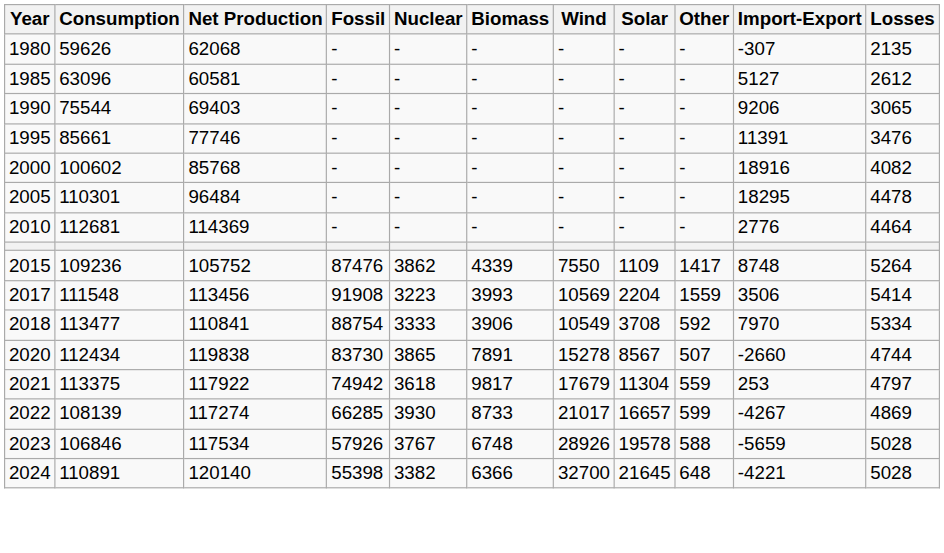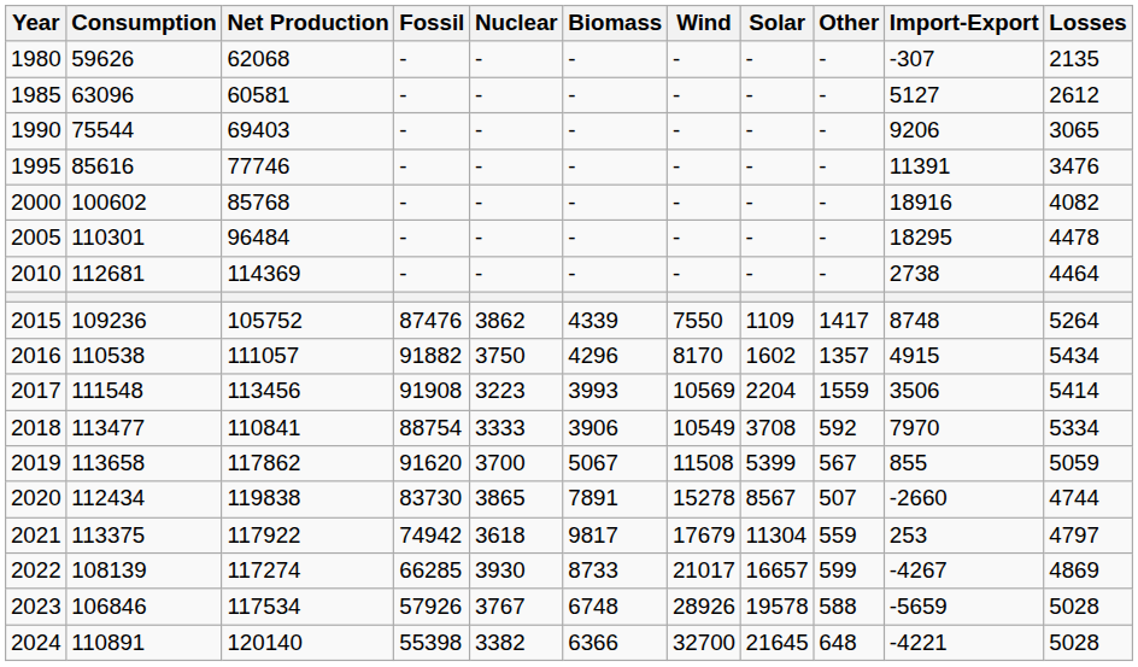 <table class="wikitable">
 <tr>
 <th>Year</th>
 <th>Consumption</th>
 <th>Net Production</th>
 <th>Fossil</th>
 <th>Nuclear</th>
 <th>Biomass</th>
 <th>Wind</th>
 <th>Solar</th>
 <th>Other</th>
 <th>Import-Export</th>
 <th>Losses</th>
 </tr>
 <tr>
 <td>1980</td>
 <td>59626</td>
 <td>62068</td>
 <td>-</td>
 <td>-</td>
 <td>-</td>
 <td>-</td>
 <td>-</td>
 <td>-</td>
 <td>-307</td>
 <td>2135</td>
 </tr>
 <tr>
 <td>1985</td>
 <td>63096</td>
 <td>60581</td>
 <td>-</td>
 <td>-</td>
 <td>-</td>
 <td>-</td>
 <td>-</td>
 <td>-</td>
 <td>5127</td>
 <td>2612</td>
 </tr>
 <tr>
 <td>1990</td>
 <td>75544</td>
 <td>69403</td>
 <td>-</td>
 <td>-</td>
 <td>-</td>
 <td>-</td>
 <td>-</td>
 <td>-</td>
 <td>9206</td>
 <td>3065</td>
 </tr>
 <tr>
 <td>1995</td>
-<td>85661</td>
+<td>85616</td>
 <td>77746</td>
 <td>-</td>
 <td>-</td>
 <td>-</td>
 <td>-</td>
 <td>-</td>
 <td>-</td>
 <td>11391</td>
 <td>3476</td>
 </tr>
 <tr>
 <td>2000</td>
 <td>100602</td>
 <td>85768</td>
 <td>-</td>
 <td>-</td>
 <td>-</td>
 <td>-</td>
 <td>-</td>
 <td>-</td>
 <td>18916</td>
 <td>4082</td>
 </tr>
 <tr>
 <td>2005</td>
 <td>110301</td>
 <td>96484</td>
 <td>-</td>
 <td>-</td>
 <td>-</td>
 <td>-</td>
 <td>-</td>
 <td>-</td>
 <td>18295</td>
 <td>4478</td>
 </tr>
 <tr>
 <td>2010</td>
 <td>112681</td>
 <td>114369</td>
 <td>-</td>
 <td>-</td>
 <td>-</td>
 <td>-</td>
 <td>-</td>
 <td>-</td>
-<td>2776</td>
+<td>2738</td>
 <td>4464</td>
 </tr>
 <tr>
 <th></th>
 <th></th>
 <th></th>
 <th></th>
 <th></th>
 <th></th>
 <th></th>
 <th></th>
 <th></th>
 <th></th>
 <th></th>
 </tr>
 <tr>
 <td>2015</td>
 <td>109236</td>
 <td>105752</td>
 <td>87476</td>
 <td>3862</td>
 <td>4339</td>
 <td>7550</td>
 <td>1109</td>
 <td>1417</td>
 <td>8748</td>
 <td>5264</td>
 </tr>
 <tr>
+<td>2016</td>
+<td>110538</td>
+<td>111057</td>
+<td>91882</td>
+<td>3750</td>
+<td>4296</td>
+<td>8170</td>
+<td>1602</td>
+<td>1357</td>
+<td>4915</td>
+<td>5434</td>
+</tr>
+<tr>
 <td>2017</td>
 <td>111548</td>
 <td>113456</td>
 <td>91908</td>
 <td>3223</td>
 <td>3993</td>
 <td>10569</td>
 <td>2204</td>
 <td>1559</td>
 <td>3506</td>
 <td>5414</td>
 </tr>
 <tr>
 <td>2018</td>
 <td>113477</td>
 <td>110841</td>
 <td>88754</td>
 <td>3333</td>
 <td>3906</td>
 <td>10549</td>
 <td>3708</td>
 <td>592</td>
 <td>7970</td>
 <td>5334</td>
+</tr>
+<tr>
+<td>2019</td>
+<td>113658</td>
+<td>117862</td>
+<td>91620</td>
+<td>3700</td>
+<td>5067</td>
+<td>11508</td>
+<td>5399</td>
+<td>567</td>
+<td>855</td>
+<td>5059</td>
 </tr>
 <tr>
 <td>2020</td>
 <td>112434</td>
 <td>119838</td>
 <td>83730</td>
 <td>3865</td>
 <td>7891</td>
 <td>15278</td>
 <td>8567</td>
 <td>507</td>
 <td>-2660</td>
 <td>4744</td>
 </tr>
 <tr>
 <td>2021</td>
 <td>113375</td>
 <td>117922</td>
 <td>74942</td>
 <td>3618</td>
 <td>9817</td>
 <td>17679</td>
 <td>11304</td>
 <td>559</td>
 <td>253</td>
 <td>4797</td>
 </tr>
 <tr>
 <td>2022</td>
 <td>108139</td>
 <td>117274</td>
 <td>66285</td>
 <td>3930</td>
 <td>8733</td>
 <td>21017</td>
 <td>16657</td>
 <td>599</td>
 <td>-4267</td>
 <td>4869</td>
 </tr>
 <tr>
 <td>2023</td>
 <td>106846</td>
 <td>117534</td>
 <td>57926</td>
 <td>3767</td>
 <td>6748</td>
 <td>28926</td>
 <td>19578</td>
 <td>588</td>
 <td>-5659</td>
 <td>5028</td>
 </tr>
 <tr>
 <td>2024</td>
 <td>110891</td>
 <td>120140</td>
 <td>55398</td>
 <td>3382</td>
 <td>6366</td>
 <td>32700</td>
 <td>21645</td>
 <td>648</td>
 <td>-4221</td>
 <td>5028</td>
 </tr>
 </table>
